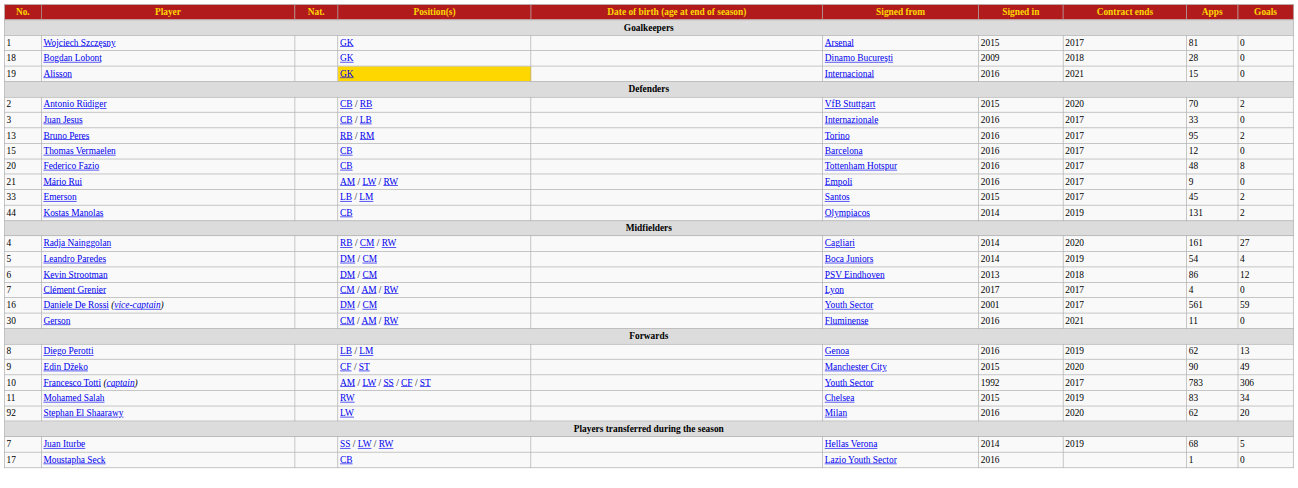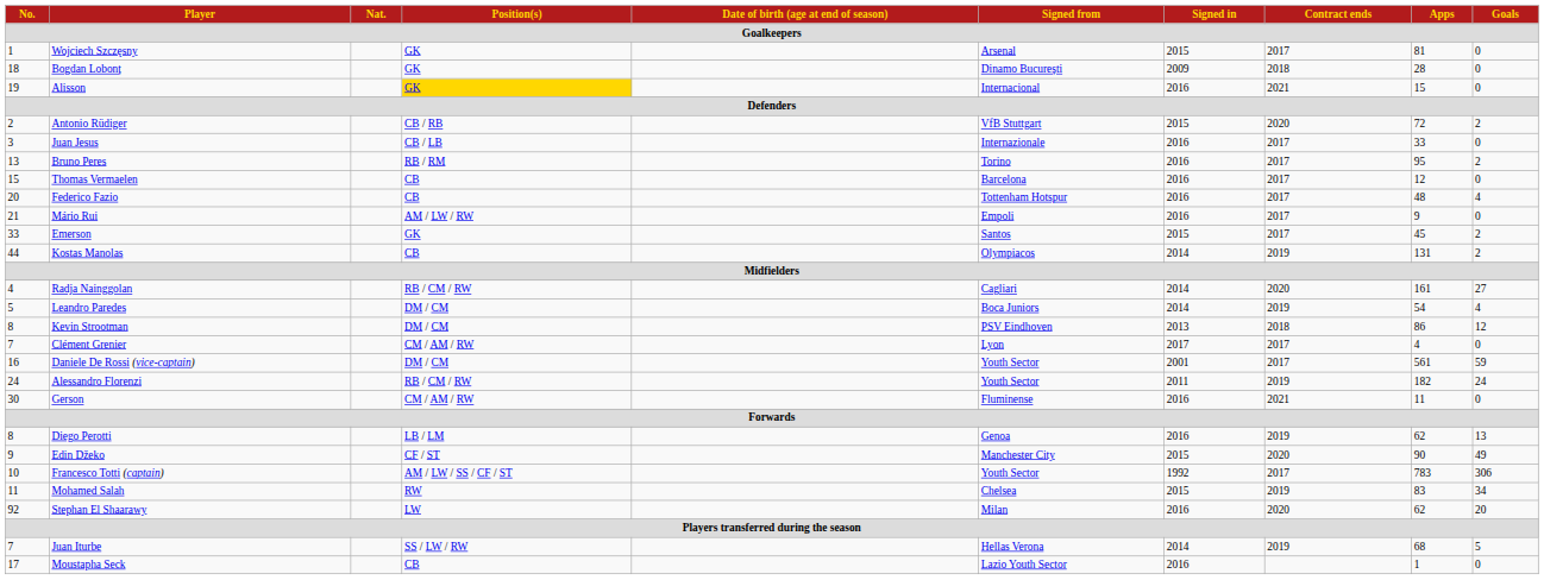 <table class="wikitable" style="text-align:left; font-size:90%; width:100%;">
 <tr>
 <th style="background:#B21B1C; color:#FFD700; text-align:center;">No.</th>
 <th style="background:#B21B1C; color:#FFD700; text-align:center;">Player</th>
 <th style="background:#B21B1C; color:#FFD700; text-align:center;">Nat.</th>
 <th style="background:#B21B1C; color:#FFD700; text-align:center;">Position(s)</th>
 <th style="background:#B21B1C; color:#FFD700; text-align:center;">Date of birth (age at end of season)</th>
 <th style="background:#B21B1C; color:#FFD700; text-align:center;">Signed from</th>
 <th style="background:#B21B1C; color:#FFD700; text-align:center;">Signed in</th>
 <th style="background:#B21B1C; color:#FFD700; text-align:center;">Contract ends</th>
 <th style="background:#B21B1C; color:#FFD700; text-align:center;">Apps</th>
 <th style="background:#B21B1C; color:#FFD700; text-align:center;">Goals</th>
 </tr>
 <tr>
 <th colspan=10 style="background:#DCDCDC; text-align:center;">Goalkeepers</th>
 </tr>
 <tr>
 <td>1</td>
 <td><a href='#'>Wojciech Szczęsny</a></td>
 <td></td>
 <td><a href='#'>GK</a></td>
 <td></td>
 <td> <a href='#'>Arsenal</a></td>
 <td>2015</td>
 <td>2017</td>
 <td>81</td>
 <td>0</td>
 </tr>
 <tr>
 <td>18</td>
 <td><a href='#'>Bogdan Lobonț</a></td>
 <td></td>
 <td><a href='#'>GK</a></td>
 <td></td>
 <td> <a href='#'>Dinamo București</a></td>
 <td>2009</td>
 <td>2018</td>
 <td>28</td>
 <td>0</td>
 </tr>
 <tr>
 <td>19</td>
 <td><a href='#'>Alisson</a></td>
 <td></td>
 <td style="background: gold;"><a href='#'>GK</a></td>
 <td></td>
 <td> <a href='#'>Internacional</a></td>
 <td>2016</td>
 <td>2021</td>
 <td>15</td>
 <td>0</td>
 </tr>
 <tr>
 <th colspan=10 style="background:#DCDCDC; text-align:center;">Defenders</th>
 </tr>
 <tr>
 <td>2</td>
 <td><a href='#'>Antonio Rüdiger</a></td>
 <td></td>
 <td><a href='#'>CB</a> / <a href='#'>RB</a></td>
 <td></td>
 <td> <a href='#'>VfB Stuttgart</a></td>
 <td>2015</td>
 <td>2020</td>
-<td>70</td>
+<td>72</td>
 <td>2</td>
 </tr>
 <tr>
 <td>3</td>
 <td><a href='#'>Juan Jesus</a></td>
 <td></td>
 <td><a href='#'>CB</a> / <a href='#'>LB</a></td>
 <td></td>
 <td> <a href='#'>Internazionale</a></td>
 <td>2016</td>
 <td>2017</td>
 <td>33</td>
 <td>0</td>
 </tr>
 <tr>
 <td>13</td>
 <td><a href='#'>Bruno Peres</a></td>
 <td></td>
 <td><a href='#'>RB</a> / <a href='#'>RM</a></td>
 <td></td>
 <td> <a href='#'>Torino</a></td>
 <td>2016</td>
 <td>2017</td>
 <td>95</td>
 <td>2</td>
 </tr>
 <tr>
 <td>15</td>
 <td><a href='#'>Thomas Vermaelen</a></td>
 <td></td>
 <td><a href='#'>CB</a></td>
 <td></td>
 <td> <a href='#'>Barcelona</a></td>
 <td>2016</td>
 <td>2017</td>
 <td>12</td>
 <td>0</td>
 </tr>
 <tr>
 <td>20</td>
 <td><a href='#'>Federico Fazio</a></td>
 <td></td>
 <td><a href='#'>CB</a></td>
 <td></td>
 <td> <a href='#'>Tottenham Hotspur</a></td>
 <td>2016</td>
 <td>2017</td>
 <td>48</td>
-<td>8</td>
+<td>4</td>
 </tr>
 <tr>
 <td>21</td>
 <td><a href='#'>Mário Rui</a></td>
 <td></td>
 <td><a href='#'>AM</a> / <a href='#'>LW</a> / <a href='#'>RW</a></td>
 <td></td>
 <td> <a href='#'>Empoli</a></td>
 <td>2016</td>
 <td>2017</td>
 <td>9</td>
 <td>0</td>
 </tr>
 <tr>
 <td>33</td>
 <td><a href='#'>Emerson</a></td>
 <td></td>
-<td><a href='#'>LB</a> / <a href='#'>LM</a></td>
+<td><a href='#'>GK</a></td>
 <td></td>
 <td> <a href='#'>Santos</a></td>
 <td>2015</td>
 <td>2017</td>
 <td>45</td>
 <td>2</td>
 </tr>
 <tr>
 <td>44</td>
 <td><a href='#'>Kostas Manolas</a></td>
 <td></td>
 <td><a href='#'>CB</a></td>
 <td></td>
 <td> <a href='#'>Olympiacos</a></td>
 <td>2014</td>
 <td>2019</td>
 <td>131</td>
 <td>2</td>
 </tr>
 <tr>
 <th colspan=10 style="background:#DCDCDC; text-align:center;">Midfielders</th>
 </tr>
 <tr>
 <td>4</td>
 <td><a href='#'>Radja Nainggolan</a></td>
 <td></td>
 <td><a href='#'>RB</a> / <a href='#'>CM</a> / <a href='#'>RW</a></td>
 <td></td>
 <td> <a href='#'>Cagliari</a></td>
 <td>2014</td>
 <td>2020</td>
 <td>161</td>
 <td>27</td>
 </tr>
 <tr>
 <td>5</td>
 <td><a href='#'>Leandro Paredes</a></td>
 <td></td>
 <td><a href='#'>DM</a> / <a href='#'>CM</a></td>
 <td></td>
 <td> <a href='#'>Boca Juniors</a></td>
 <td>2014</td>
 <td>2019</td>
 <td>54</td>
 <td>4</td>
 </tr>
 <tr>
-<td>6</td>
+<td>8</td>
 <td><a href='#'>Kevin Strootman</a></td>
 <td></td>
 <td><a href='#'>DM</a> / <a href='#'>CM</a></td>
 <td></td>
 <td> <a href='#'>PSV Eindhoven</a></td>
 <td>2013</td>
 <td>2018</td>
 <td>86</td>
 <td>12</td>
 </tr>
 <tr>
 <td>7</td>
 <td><a href='#'>Clément Grenier</a></td>
 <td></td>
 <td><a href='#'>CM</a> / <a href='#'>AM</a> / <a href='#'>RW</a></td>
 <td></td>
 <td> <a href='#'>Lyon</a></td>
 <td>2017</td>
 <td>2017</td>
 <td>4</td>
 <td>0</td>
 </tr>
 <tr>
 <td>16</td>
 <td><a href='#'>Daniele De Rossi</a> <em>(<a href='#'>vice-captain</a>)</em></td>
 <td></td>
 <td><a href='#'>DM</a> / <a href='#'>CM</a></td>
 <td></td>
 <td> <a href='#'>Youth Sector</a></td>
 <td>2001</td>
 <td>2017</td>
 <td>561</td>
 <td>59</td>
+</tr>
+<tr>
+<td>24</td>
+<td><a href='#'>Alessandro Florenzi</a></td>
+<td></td>
+<td><a href='#'>RB</a> / <a href='#'>CM</a> / <a href='#'>RW</a></td>
+<td></td>
+<td> <a href='#'>Youth Sector</a></td>
+<td>2011</td>
+<td>2019</td>
+<td>182</td>
+<td>24</td>
 </tr>
 <tr>
 <td>30</td>
 <td><a href='#'>Gerson</a></td>
 <td></td>
 <td><a href='#'>CM</a> / <a href='#'>AM</a> / <a href='#'>RW</a></td>
 <td></td>
 <td> <a href='#'>Fluminense</a></td>
 <td>2016</td>
 <td>2021</td>
 <td>11</td>
 <td>0</td>
 </tr>
 <tr>
 <th colspan=10 style="background:#DCDCDC; text-align:center;">Forwards</th>
 </tr>
 <tr>
 <td>8</td>
 <td><a href='#'>Diego Perotti</a></td>
 <td></td>
 <td><a href='#'>LB</a> / <a href='#'>LM</a></td>
 <td></td>
 <td> <a href='#'>Genoa</a></td>
 <td>2016</td>
 <td>2019</td>
 <td>62</td>
 <td>13</td>
 </tr>
 <tr>
 <td>9</td>
 <td><a href='#'>Edin Džeko</a></td>
 <td></td>
 <td><a href='#'>CF</a> / <a href='#'>ST</a></td>
 <td></td>
 <td> <a href='#'>Manchester City</a></td>
 <td>2015</td>
 <td>2020</td>
 <td>90</td>
 <td>49</td>
 </tr>
 <tr>
 <td>10</td>
 <td><a href='#'>Francesco Totti</a> <em>(<a href='#'>captain</a>)</em></td>
 <td></td>
 <td><a href='#'>AM</a> / <a href='#'>LW</a> / <a href='#'>SS</a> / <a href='#'>CF</a> / <a href='#'>ST</a></td>
 <td></td>
 <td> <a href='#'>Youth Sector</a></td>
 <td>1992</td>
 <td>2017</td>
 <td>783</td>
 <td>306</td>
 </tr>
 <tr>
 <td>11</td>
 <td><a href='#'>Mohamed Salah</a></td>
 <td></td>
 <td><a href='#'>RW</a></td>
 <td></td>
 <td> <a href='#'>Chelsea</a></td>
 <td>2015</td>
 <td>2019</td>
 <td>83</td>
 <td>34</td>
 </tr>
 <tr>
 <td>92</td>
 <td><a href='#'>Stephan El Shaarawy</a></td>
 <td></td>
 <td><a href='#'>LW</a></td>
 <td></td>
 <td> <a href='#'>Milan</a></td>
 <td>2016</td>
 <td>2020</td>
 <td>62</td>
 <td>20</td>
 </tr>
 <tr>
 <th colspan=10 style="background:#DCDCDC; text-align:center;">Players transferred during the season</th>
 </tr>
 <tr>
 <td>7</td>
 <td><a href='#'>Juan Iturbe</a></td>
 <td></td>
 <td><a href='#'>SS</a> / <a href='#'>LW</a> / <a href='#'>RW</a></td>
 <td></td>
 <td> <a href='#'>Hellas Verona</a></td>
 <td>2014</td>
 <td>2019</td>
 <td>68</td>
 <td>5</td>
 </tr>
 <tr>
 <td>17</td>
 <td><a href='#'>Moustapha Seck</a></td>
 <td></td>
 <td><a href='#'>CB</a></td>
 <td></td>
 <td> <a href='#'>Lazio Youth Sector</a></td>
 <td>2016</td>
 <td></td>
 <td>1</td>
 <td>0</td>
 </tr>
 </table>
